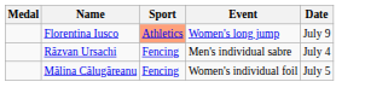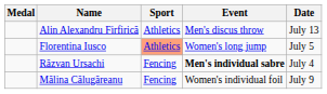 <table class="wikitable sortable" style="font-size: 95%;">
 <tr>
 <th>Medal</th>
 <th>Name</th>
 <th>Sport</th>
 <th>Event</th>
 <th>Date</th>
 </tr>
 <tr>
 <td></td>
+<td><a href='#'>Alin Alexandru Firfirică</a></td>
+<td><a href='#'>Athletics</a></td>
+<td><a href='#'>Men's discus throw</a></td>
+<td>July 13</td>
+</tr>
+<tr>
+<td></td>
 <td><a href='#'>Florentina Iusco</a></td>
 <td style="background: lightsalmon;"><a href='#'>Athletics</a></td>
 <td><a href='#'>Women's long jump</a></td>
-<td>July 9</td>
+<td>July 5</td>
 </tr>
 <tr>
 <td></td>
 <td><a href='#'>Răzvan Ursachi</a></td>
 <td><a href='#'>Fencing</a></td>
-<td>Men's individual sabre</td>
+<td><strong>Men's individual sabre</strong></td>
 <td>July 4</td>
 </tr>
 <tr>
 <td></td>
 <td><a href='#'>Mălina Călugăreanu</a></td>
 <td><a href='#'>Fencing</a></td>
 <td>Women's individual foil</td>
-<td>July 5</td>
+<td>July 9</td>
 </tr>
 </table>
